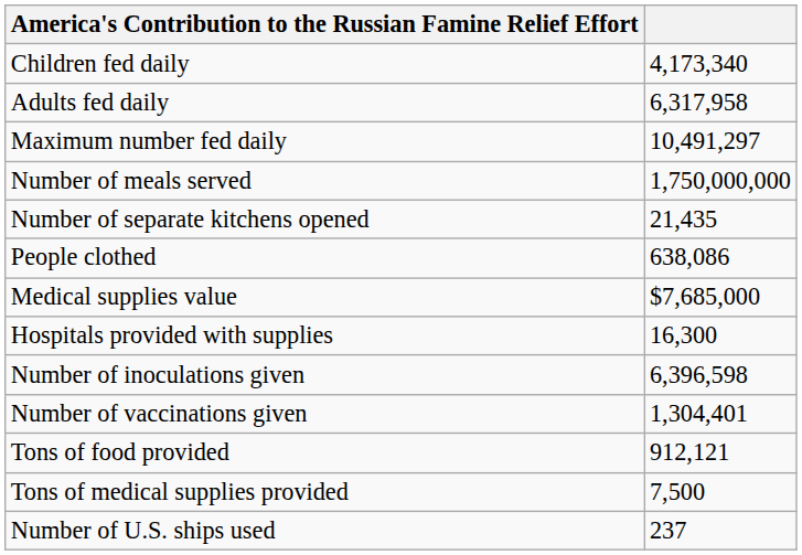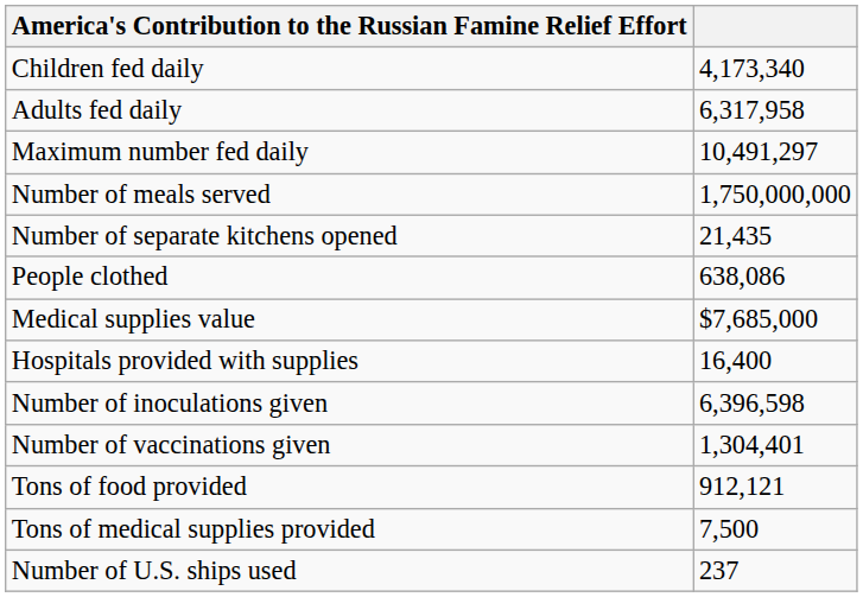 <table class="wikitable mw-collapsible mw-collapsed">
 <tr>
 <th>America's Contribution to the Russian Famine Relief Effort</th>
 <th></th>
 </tr>
 <tr>
 <td>Children fed daily</td>
 <td>4,173,340</td>
 </tr>
 <tr>
 <td>Adults fed daily</td>
 <td>6,317,958</td>
 </tr>
 <tr>
 <td>Maximum number fed daily</td>
 <td>10,491,297</td>
 </tr>
 <tr>
 <td>Number of meals served</td>
 <td>1,750,000,000</td>
 </tr>
 <tr>
 <td>Number of separate kitchens opened</td>
 <td>21,435</td>
 </tr>
 <tr>
 <td>People clothed</td>
 <td>638,086</td>
 </tr>
 <tr>
 <td>Medical supplies value</td>
 <td>$7,685,000</td>
 </tr>
 <tr>
 <td>Hospitals provided with supplies</td>
-<td>16,300</td>
+<td>16,400</td>
 </tr>
 <tr>
 <td>Number of inoculations given</td>
 <td>6,396,598</td>
 </tr>
 <tr>
 <td>Number of vaccinations given</td>
 <td>1,304,401</td>
 </tr>
 <tr>
 <td>Tons of food provided</td>
 <td>912,121</td>
 </tr>
 <tr>
 <td>Tons of medical supplies provided</td>
 <td>7,500</td>
 </tr>
 <tr>
 <td>Number of U.S. ships used</td>
 <td>237</td>
 </tr>
 </table>
